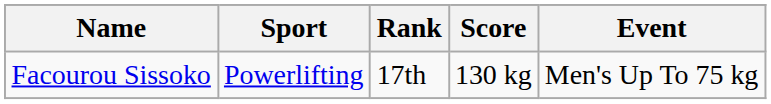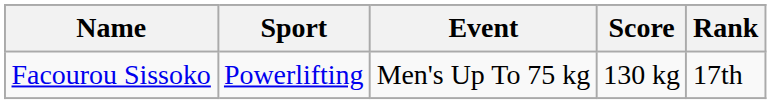 <table class="wikitable sortable" style="font-size:90%">
 <tr>
 <th>Name</th>
 <th>Sport</th>
+<th>Event</th>
+<th>Score</th>
 <th>Rank</th>
-<th>Score</th>
-<th>Event</th>
 </tr>
 <tr>
 <td><a href='#'>Facourou Sissoko</a></td>
 <td><a href='#'>Powerlifting</a></td>
+<td>Men's Up To 75 kg</td>
+<td>130 kg</td>
 <td>17th</td>
-<td>130 kg</td>
-<td>Men's Up To 75 kg</td>
 </tr>
 </table>
